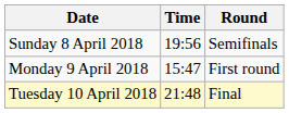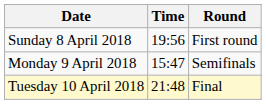 <table class="wikitable">
 <tr>
 <th>Date</th>
 <th>Time</th>
 <th>Round</th>
 </tr>
 <tr>
 <td>Sunday 8 April 2018</td>
 <td>19:56</td>
-<td>Semifinals</td>
+<td>First round</td>
 </tr>
 <tr>
 <td>Monday 9 April 2018</td>
 <td>15:47</td>
-<td>First round</td>
+<td>Semifinals</td>
 </tr>
 <tr>
 <td style=background:lemonchiffon>Tuesday 10 April 2018</td>
 <td style=background:lemonchiffon>21:48</td>
 <td style=background:lemonchiffon>Final</td>
 </tr>
 </table>
